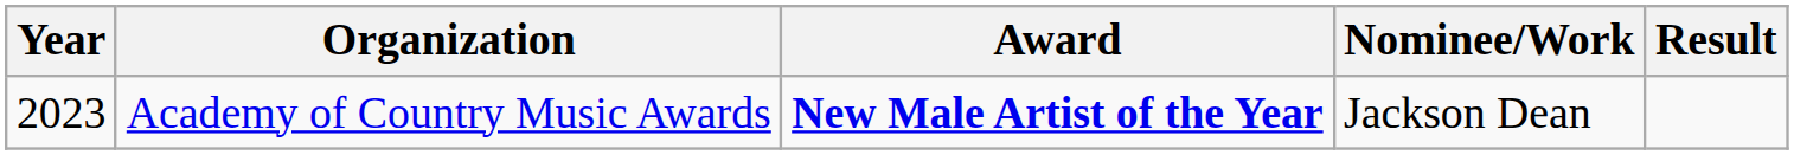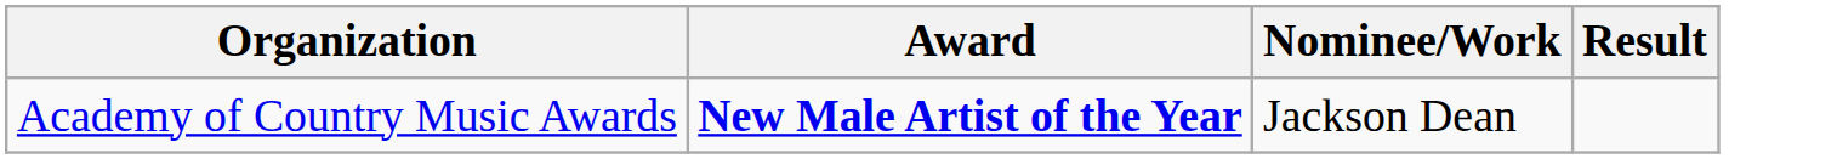 <table class="wikitable">
 <tr>
-<th>Year</th>
 <th>Organization</th>
 <th>Award</th>
 <th>Nominee/Work</th>
 <th>Result</th>
 </tr>
 <tr>
-<td>2023</td>
 <td><a href='#'>Academy of Country Music Awards</a></td>
 <td><strong><a href='#'>New Male Artist of the Year</a></strong></td>
 <td>Jackson Dean</td>
 <td></td>
 </tr>
 </table>
